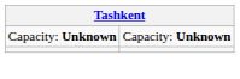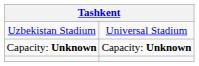 <table class="wikitable" style="text-align:center;">
 <tr>
 <th Colspan=2><a href='#'>Tashkent</a></th>
+</tr>
+<tr>
+<td><a href='#'>Uzbekistan Stadium</a></td>
+<td><a href='#'>Universal Stadium</a></td>
 </tr>
 <tr>
 <td>Capacity: <strong>Unknown</strong></td>
 <td>Capacity: <strong>Unknown</strong></td>
 </tr>
 <tr>
 <td></td>
 <td></td>
 </tr>
 </table>
